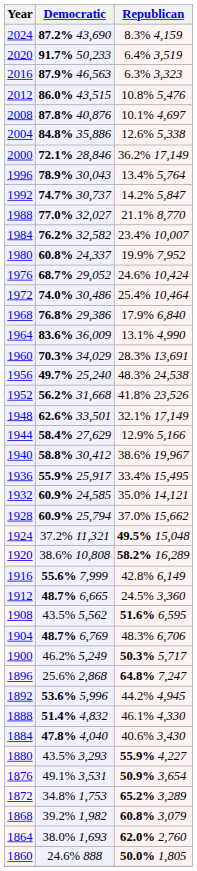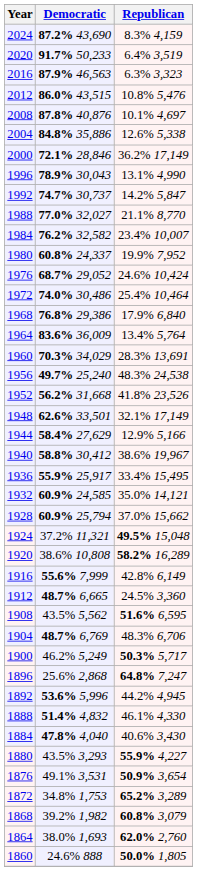 <table class="wikitable"  margin:0 0 1em 1em; font-size:95%;">
 <tr style="background:lightgrey;">
 <th>Year</th>
 <th><a href='#'>Democratic</a></th>
 <th><a href='#'>Republican</a></th>
 </tr>
 <tr style="text-align:center;">
 <td style="background:#f0f0ff;"><a href='#'>2024</a></td>
 <td style="background:#f0f0ff;"><strong>87.2%</strong> <em>43,690</em></td>
 <td style="background:#fff3f3;">8.3% <em>4,159</em></td>
 </tr>
 <tr style="text-align:center;">
 <td style="background:#f0f0ff;"><a href='#'>2020</a></td>
 <td style="background:#f0f0ff;"><strong>91.7%</strong> <em>50,233</em></td>
 <td style="background:#fff3f3;">6.4% <em>3,519</em></td>
 </tr>
 <tr style="text-align:center;">
 <td style="background:#f0f0ff;"><a href='#'>2016</a></td>
 <td style="background:#f0f0ff;"><strong>87.9%</strong> <em>46,563</em></td>
 <td style="background:#fff3f3;">6.3% <em>3,323</em></td>
 </tr>
 <tr style="text-align:center;">
 <td style="background:#f0f0ff;"><a href='#'>2012</a></td>
 <td style="background:#f0f0ff;"><strong>86.0%</strong> <em>43,515</em></td>
 <td style="background:#fff3f3;">10.8% <em>5,476</em></td>
 </tr>
 <tr style="text-align:center;">
 <td style="background:#f0f0ff;"><a href='#'>2008</a></td>
 <td style="background:#f0f0ff;"><strong>87.8%</strong> <em>40,876</em></td>
 <td style="background:#fff3f3;">10.1% <em>4,697</em></td>
 </tr>
 <tr style="text-align:center;">
 <td style="background:#f0f0ff;"><a href='#'>2004</a></td>
 <td style="background:#f0f0ff;"><strong>84.8%</strong> <em>35,886</em></td>
 <td style="background:#fff3f3;">12.6% <em>5,338</em></td>
 </tr>
 <tr style="text-align:center;">
 <td style="background:#f0f0ff;"><a href='#'>2000</a></td>
 <td style="background:#f0f0ff;"><strong>72.1%</strong> <em>28,846</em></td>
 <td style="background:#fff3f3;">36.2% <em>17,149</em></td>
 </tr>
 <tr style="text-align:center;">
 <td style="background:#f0f0ff;"><a href='#'>1996</a></td>
 <td style="background:#f0f0ff;"><strong>78.9%</strong> <em>30,043</em></td>
-<td style="background:#fff3f3;">13.4% <em>5,764</em></td>
+<td style="background:#fff3f3;">13.1% <em>4,990</em></td>
 </tr>
 <tr style="text-align:center;">
 <td style="background:#f0f0ff;"><a href='#'>1992</a></td>
 <td style="background:#f0f0ff;"><strong>74.7%</strong> <em>30,737</em></td>
 <td style="background:#fff3f3;">14.2% <em>5,847</em></td>
 </tr>
 <tr style="text-align:center;">
 <td style="background:#f0f0ff;"><a href='#'>1988</a></td>
 <td style="background:#f0f0ff;"><strong>77.0%</strong> <em>32,027</em></td>
 <td style="background:#fff3f3;">21.1% <em>8,770</em></td>
 </tr>
 <tr style="text-align:center;">
 <td style="background:#f0f0ff;"><a href='#'>1984</a></td>
 <td style="background:#f0f0ff;"><strong>76.2%</strong> <em>32,582</em></td>
 <td style="background:#fff3f3;">23.4% <em>10,007</em></td>
 </tr>
 <tr style="text-align:center;">
 <td style="background:#f0f0ff;"><a href='#'>1980</a></td>
 <td style="background:#f0f0ff;"><strong>60.8%</strong> <em>24,337</em></td>
 <td style="background:#fff3f3;">19.9% <em>7,952</em></td>
 </tr>
 <tr style="text-align:center;">
 <td style="background:#f0f0ff;"><a href='#'>1976</a></td>
 <td style="background:#f0f0ff;"><strong>68.7%</strong> <em>29,052</em></td>
 <td style="background:#fff3f3;">24.6% <em>10,424</em></td>
 </tr>
 <tr style="text-align:center;">
 <td style="background:#f0f0ff;"><a href='#'>1972</a></td>
 <td style="background:#f0f0ff;"><strong>74.0%</strong> <em>30,486</em></td>
 <td style="background:#fff3f3;">25.4% <em>10,464</em></td>
 </tr>
 <tr style="text-align:center;">
 <td style="background:#f0f0ff;"><a href='#'>1968</a></td>
 <td style="background:#f0f0ff;"><strong>76.8%</strong> <em>29,386</em></td>
 <td style="background:#fff3f3;">17.9% <em>6,840</em></td>
 </tr>
 <tr style="text-align:center;">
 <td style="background:#f0f0ff;"><a href='#'>1964</a></td>
 <td style="background:#f0f0ff;"><strong>83.6%</strong> <em>36,009</em></td>
-<td style="background:#fff3f3;">13.1% <em>4,990</em></td>
+<td style="background:#fff3f3;">13.4% <em>5,764</em></td>
 </tr>
 <tr style="text-align:center;">
 <td style="background:#f0f0ff;"><a href='#'>1960</a></td>
 <td style="background:#f0f0ff;"><strong>70.3%</strong> <em>34,029</em></td>
 <td style="background:#fff3f3;">28.3% <em>13,691</em></td>
 </tr>
 <tr style="text-align:center;">
 <td style="background:#f0f0ff;"><a href='#'>1956</a></td>
 <td style="background:#f0f0ff;"><strong>49.7%</strong> <em>25,240</em></td>
 <td style="background:#fff3f3;">48.3% <em>24,538</em></td>
 </tr>
 <tr style="text-align:center;">
 <td style="background:#f0f0ff;"><a href='#'>1952</a></td>
 <td style="background:#f0f0ff;"><strong>56.2%</strong> <em>31,668</em></td>
 <td style="background:#fff3f3;">41.8% <em>23,526</em></td>
 </tr>
 <tr style="text-align:center;">
 <td style="background:#f0f0ff;"><a href='#'>1948</a></td>
 <td style="background:#f0f0ff;"><strong>62.6%</strong> <em>33,501</em></td>
 <td style="background:#fff3f3;">32.1% <em>17,149</em></td>
 </tr>
 <tr style="text-align:center;">
 <td style="background:#f0f0ff;"><a href='#'>1944</a></td>
 <td style="background:#f0f0ff;"><strong>58.4%</strong> <em>27,629</em></td>
 <td style="background:#fff3f3;">12.9% <em>5,166</em></td>
 </tr>
 <tr style="text-align:center;">
 <td style="background:#f0f0ff;"><a href='#'>1940</a></td>
 <td style="background:#f0f0ff;"><strong>58.8%</strong> <em>30,412</em></td>
 <td style="background:#fff3f3;">38.6% <em>19,967</em></td>
 </tr>
 <tr style="text-align:center;">
 <td style="background:#f0f0ff;"><a href='#'>1936</a></td>
 <td style="background:#f0f0ff;"><strong>55.9%</strong> <em>25,917</em></td>
 <td style="background:#fff3f3;">33.4% <em>15,495</em></td>
 </tr>
 <tr style="text-align:center;">
 <td style="background:#f0f0ff;"><a href='#'>1932</a></td>
 <td style="background:#f0f0ff;"><strong>60.9%</strong> <em>24,585</em></td>
 <td style="background:#fff3f3;">35.0% <em>14,121</em></td>
 </tr>
 <tr style="text-align:center;">
 <td style="background:#f0f0ff;"><a href='#'>1928</a></td>
 <td style="background:#f0f0ff;"><strong>60.9%</strong> <em>25,794</em></td>
 <td style="background:#fff3f3;">37.0% <em>15,662</em></td>
 </tr>
 <tr style="text-align:center;">
 <td style="background:#fff3f3;"><a href='#'>1924</a></td>
 <td style="background:#f0f0ff;">37.2% <em>11,321</em></td>
 <td style="background:#fff3f3;"><strong>49.5%</strong> <em>15,048</em></td>
 </tr>
 <tr style="text-align:center;">
 <td style="background:#fff3f3;"><a href='#'>1920</a></td>
 <td style="background:#f0f0ff;">38.6% <em>10,808</em></td>
 <td style="background:#fff3f3;"><strong>58.2%</strong> <em>16,289</em></td>
 </tr>
 <tr style="text-align:center;">
 <td style="background:#f0f0ff;"><a href='#'>1916</a></td>
 <td style="background:#f0f0ff;"><strong>55.6%</strong> <em>7,999</em></td>
 <td style="background:#fff3f3;">42.8% <em>6,149</em></td>
 </tr>
 <tr style="text-align:center;">
 <td style="background:#f0f0ff;"><a href='#'>1912</a></td>
 <td style="background:#f0f0ff;"><strong>48.7%</strong> <em>6,665</em></td>
 <td style="background:#fff3f3;">24.5% <em>3,360</em></td>
 </tr>
 <tr style="text-align:center;">
 <td style="background:#fff3f3;"><a href='#'>1908</a></td>
 <td style="background:#f0f0ff;">43.5% <em>5,562</em></td>
 <td style="background:#fff3f3;"><strong>51.6%</strong> <em>6,595</em></td>
 </tr>
 <tr style="text-align:center;">
 <td style="background:#f0f0ff;"><a href='#'>1904</a></td>
 <td style="background:#f0f0ff;"><strong>48.7%</strong> <em>6,769</em></td>
 <td style="background:#fff3f3;">48.3% <em>6,706</em></td>
 </tr>
 <tr style="text-align:center;">
 <td style="background:#fff3f3;"><a href='#'>1900</a></td>
 <td style="background:#f0f0ff;">46.2% <em>5,249</em></td>
 <td style="background:#fff3f3;"><strong>50.3%</strong> <em>5,717</em></td>
 </tr>
 <tr style="text-align:center;">
 <td style="background:#fff3f3;"><a href='#'>1896</a></td>
 <td style="background:#f0f0ff;">25.6% <em>2,868</em></td>
 <td style="background:#fff3f3;"><strong>64.8%</strong> <em>7,247</em></td>
 </tr>
 <tr style="text-align:center;">
 <td style="background:#f0f0ff;"><a href='#'>1892</a></td>
 <td style="background:#f0f0ff;"><strong>53.6%</strong> <em>5,996</em></td>
 <td style="background:#fff3f3;">44.2% <em>4,945</em></td>
 </tr>
 <tr style="text-align:center;">
 <td style="background:#f0f0ff;"><a href='#'>1888</a></td>
 <td style="background:#f0f0ff;"><strong>51.4%</strong> <em>4,832</em></td>
 <td style="background:#fff3f3;">46.1% <em>4,330</em></td>
 </tr>
 <tr style="text-align:center;">
 <td style="background:#f0f0ff;"><a href='#'>1884</a></td>
 <td style="background:#f0f0ff;"><strong>47.8%</strong> <em>4,040</em></td>
 <td style="background:#fff3f3;">40.6% <em>3,430</em></td>
 </tr>
 <tr style="text-align:center;">
 <td style="background:#fff3f3;"><a href='#'>1880</a></td>
 <td style="background:#f0f0ff;">43.5% <em>3,293</em></td>
 <td style="background:#fff3f3;"><strong>55.9%</strong> <em>4,227</em></td>
 </tr>
 <tr style="text-align:center;">
 <td style="background:#fff3f3;"><a href='#'>1876</a></td>
 <td style="background:#f0f0ff;">49.1% <em>3,531</em></td>
 <td style="background:#fff3f3;"><strong>50.9%</strong> <em>3,654</em></td>
 </tr>
 <tr style="text-align:center;">
 <td style="background:#fff3f3;"><a href='#'>1872</a></td>
 <td style="background:#f0f0ff;">34.8% <em>1,753</em></td>
 <td style="background:#fff3f3;"><strong>65.2%</strong> <em>3,289</em></td>
 </tr>
 <tr style="text-align:center;">
 <td style="background:#fff3f3;"><a href='#'>1868</a></td>
 <td style="background:#f0f0ff;">39.2% <em>1,982</em></td>
 <td style="background:#fff3f3;"><strong>60.8%</strong> <em>3,079</em></td>
 </tr>
 <tr style="text-align:center;">
 <td style="background:#fff3f3;"><a href='#'>1864</a></td>
 <td style="background:#f0f0ff;">38.0% <em>1,693</em></td>
 <td style="background:#fff3f3;"><strong>62.0%</strong> <em>2,760</em></td>
 </tr>
 <tr style="text-align:center;">
 <td style="background:#fff3f3;"><a href='#'>1860</a></td>
 <td style="background:#f0f0ff;">24.6% <em>888</em></td>
 <td style="background:#fff3f3;"><strong>50.0%</strong> <em>1,805</em></td>
 </tr>
 <tr style="text-align:center;">
 </tr>
 </table>
